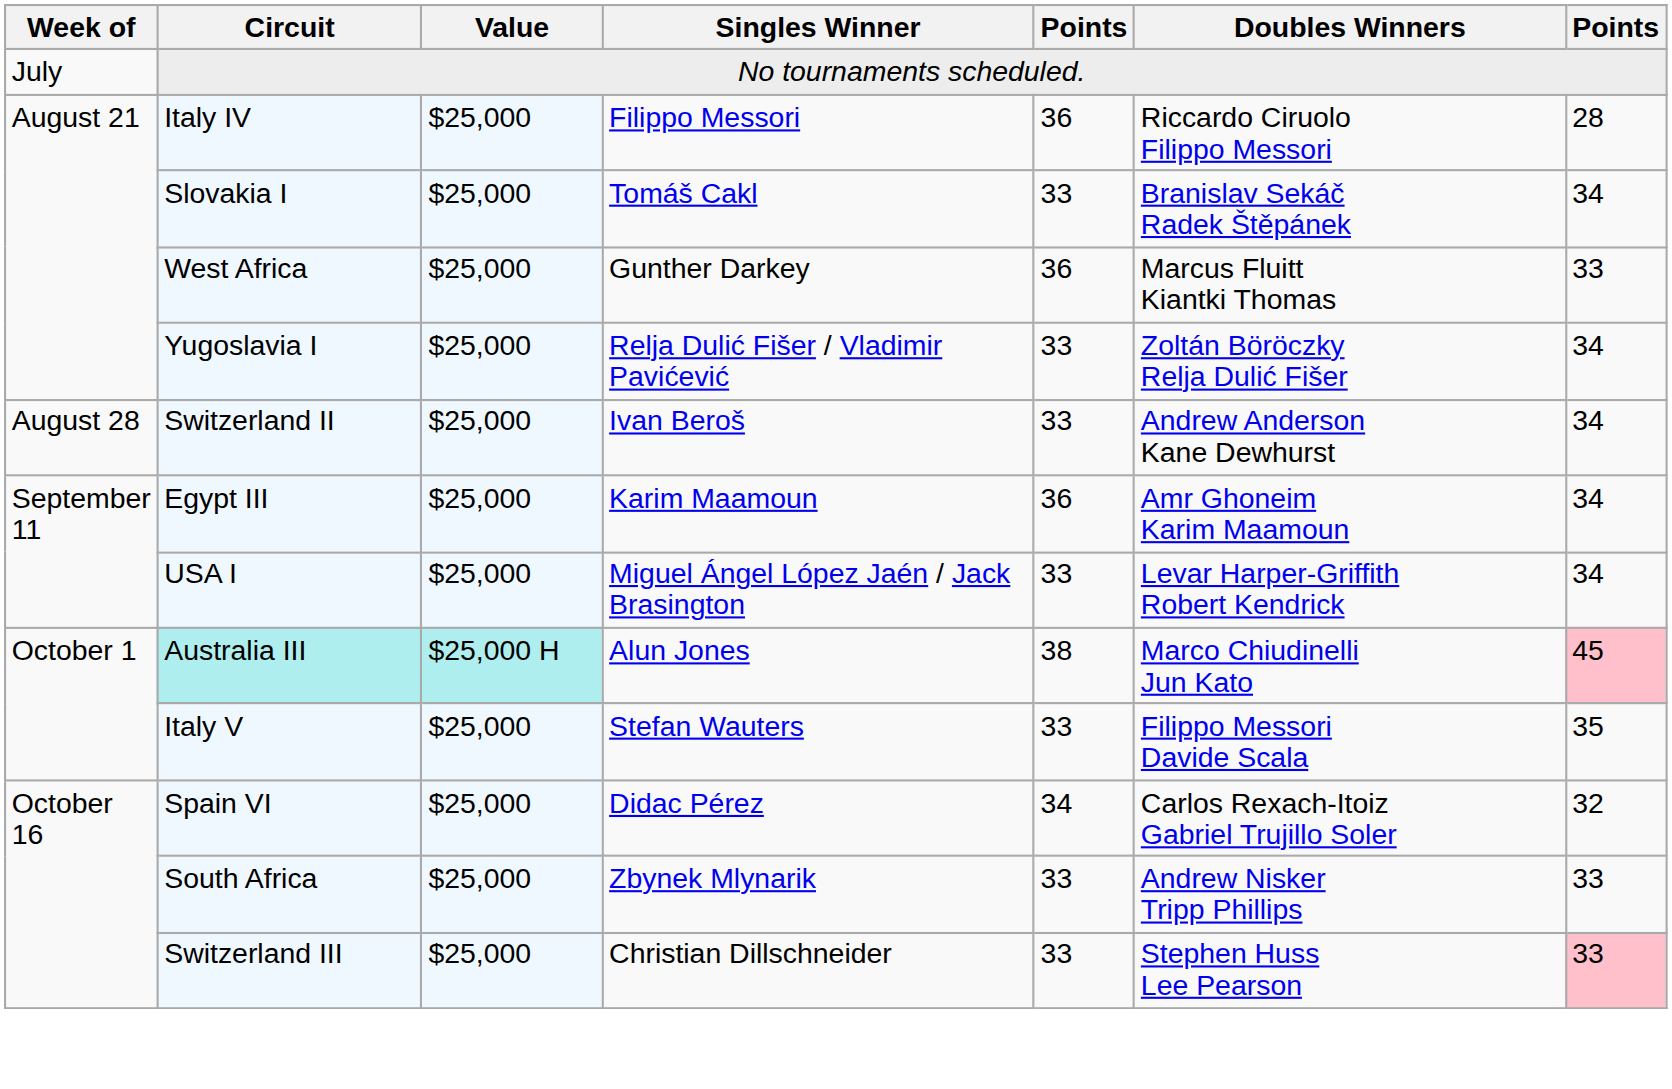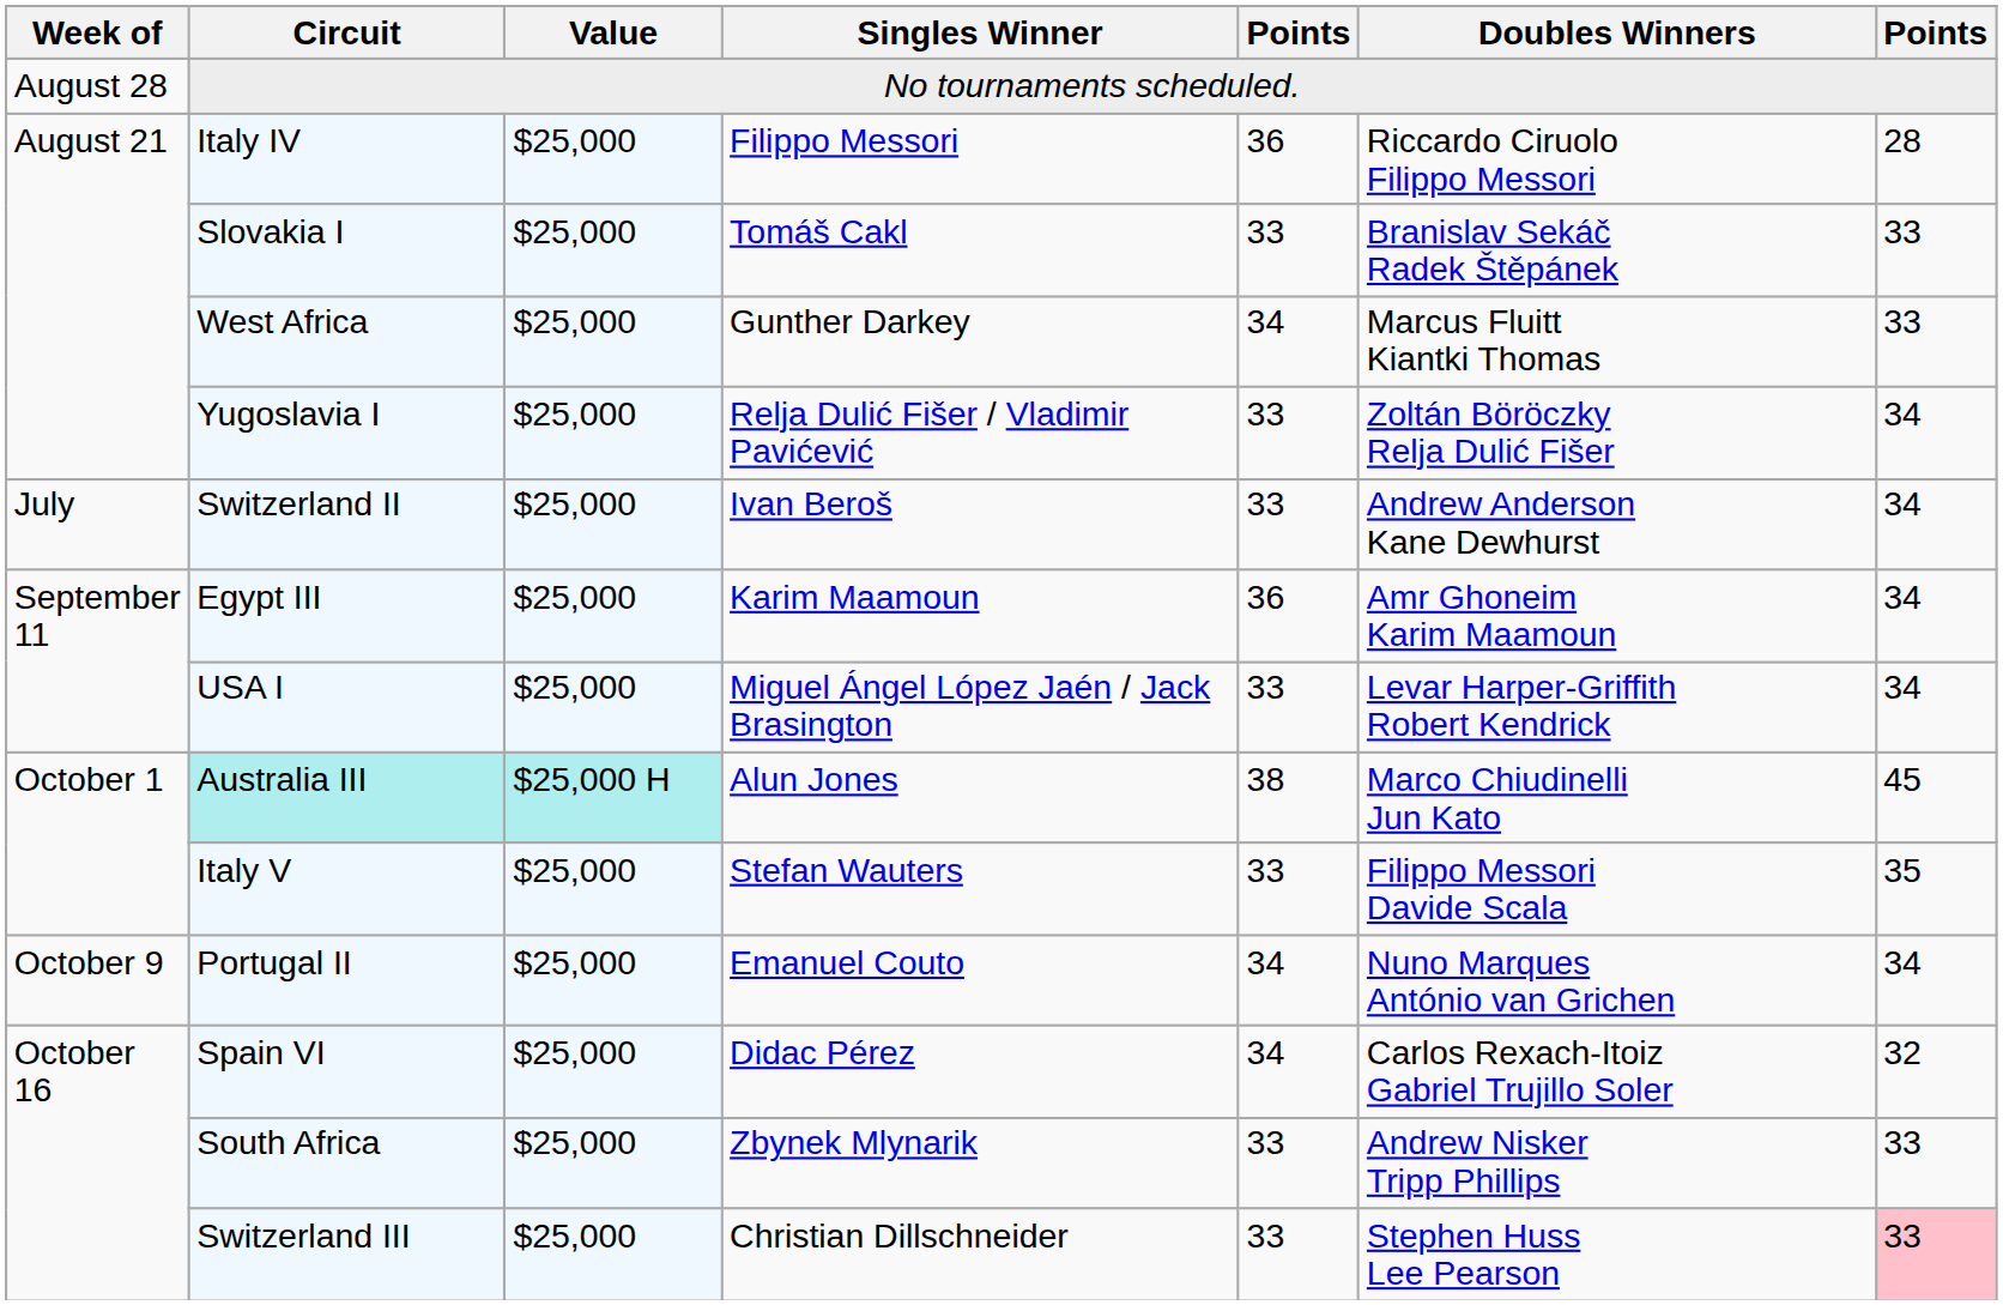 <table class="wikitable" style="font-size:85%;">
 <tr>
 <th width="65">Week of</th>
 <th width="120">Circuit</th>
 <th width="80">Value</th>
 <th width="200">Singles Winner</th>
 <th width="40">Points</th>
 <th width="200">Doubles Winners</th>
 <th width="40">Points</th>
 </tr>
 <tr valign="top">
-<td>July</td>
+<td rowspan=1>August 28</td>
 <td colspan="6" bgcolor="#ededed" align=center><em>No tournaments scheduled.</em></td>
 </tr>
 <tr valign=top>
 <td rowspan=4>August 21</td>
 <td style="background:#f0f8ff;">Italy IV</td>
 <td style="background:#f0f8ff;">$25,000</td>
 <td> <a href='#'>Filippo Messori</a></td>
 <td>36</td>
 <td> Riccardo Ciruolo <br>  <a href='#'>Filippo Messori</a></td>
 <td>28</td>
 </tr>
 <tr valign=top>
 <td style="background:#f0f8ff;">Slovakia I</td>
 <td style="background:#f0f8ff;">$25,000</td>
 <td> <a href='#'>Tomáš Cakl</a></td>
 <td>33</td>
 <td> <a href='#'>Branislav Sekáč</a> <br>  <a href='#'>Radek Štěpánek</a></td>
-<td>34</td>
+<td>33</td>
 </tr>
 <tr valign=top>
 <td style="background:#f0f8ff;">West Africa</td>
 <td style="background:#f0f8ff;">$25,000</td>
 <td> Gunther Darkey</td>
-<td>36</td>
+<td>34</td>
 <td> Marcus Fluitt <br>  Kiantki Thomas</td>
 <td>33</td>
 </tr>
 <tr valign=top>
 <td style="background:#f0f8ff;">Yugoslavia I</td>
 <td style="background:#f0f8ff;">$25,000</td>
 <td> <a href='#'>Relja Dulić Fišer</a> /  <a href='#'>Vladimir Pavićević</a></td>
 <td>33</td>
 <td> <a href='#'>Zoltán Böröczky</a> <br>  <a href='#'>Relja Dulić Fišer</a></td>
 <td>34</td>
 </tr>
 <tr valign=top>
-<td rowspan=1>August 28</td>
+<td>July</td>
 <td style="background:#f0f8ff;">Switzerland II</td>
 <td style="background:#f0f8ff;">$25,000</td>
 <td> <a href='#'>Ivan Beroš</a></td>
 <td>33</td>
 <td> <a href='#'>Andrew Anderson</a> <br>  Kane Dewhurst</td>
 <td>34</td>
 </tr>
 <tr valign=top>
 <td rowspan=2>September 11</td>
 <td style="background:#f0f8ff;">Egypt III</td>
 <td style="background:#f0f8ff;">$25,000</td>
 <td> <a href='#'>Karim Maamoun</a></td>
 <td>36</td>
 <td> <a href='#'>Amr Ghoneim</a> <br>  <a href='#'>Karim Maamoun</a></td>
 <td>34</td>
 </tr>
 <tr valign=top>
 <td style="background:#f0f8ff;">USA I</td>
 <td style="background:#f0f8ff;">$25,000</td>
 <td> <a href='#'>Miguel Ángel López Jaén</a> /  <a href='#'>Jack Brasington</a></td>
 <td>33</td>
 <td> <a href='#'>Levar Harper-Griffith</a> <br>  <a href='#'>Robert Kendrick</a></td>
 <td>34</td>
 </tr>
 <tr valign=top>
 <td rowspan=2>October 1</td>
 <td style="background:#afeeee;">Australia III</td>
 <td style="background:#afeeee;">$25,000 H</td>
 <td> <a href='#'>Alun Jones</a></td>
 <td>38</td>
 <td> <a href='#'>Marco Chiudinelli</a> <br>  <a href='#'>Jun Kato</a></td>
-<td style="background: pink;">45</td>
+<td>45</td>
 </tr>
 <tr valign=top>
 <td style="background:#f0f8ff;">Italy V</td>
 <td style="background:#f0f8ff;">$25,000</td>
 <td> <a href='#'>Stefan Wauters</a></td>
 <td>33</td>
 <td> <a href='#'>Filippo Messori</a><br> <a href='#'>Davide Scala</a></td>
 <td>35</td>
+</tr>
+<tr valign=top>
+<td rowspan=1>October 9</td>
+<td style="background:#f0f8ff;">Portugal II</td>
+<td style="background:#f0f8ff;">$25,000</td>
+<td> <a href='#'>Emanuel Couto</a></td>
+<td>34</td>
+<td> <a href='#'>Nuno Marques</a> <br>  <a href='#'>António van Grichen</a></td>
+<td>34</td>
 </tr>
 <tr valign=top>
 <td rowspan=3>October 16</td>
 <td style="background:#f0f8ff;">Spain VI</td>
 <td style="background:#f0f8ff;">$25,000</td>
 <td> <a href='#'>Didac Pérez</a></td>
 <td>34</td>
 <td> Carlos Rexach-Itoiz <br>  <a href='#'>Gabriel Trujillo Soler</a></td>
 <td>32</td>
 </tr>
 <tr valign=top>
 <td style="background:#f0f8ff;">South Africa</td>
 <td style="background:#f0f8ff;">$25,000</td>
 <td> <a href='#'>Zbynek Mlynarik</a></td>
 <td>33</td>
 <td> <a href='#'>Andrew Nisker</a> <br>  <a href='#'>Tripp Phillips</a></td>
 <td>33</td>
 </tr>
 <tr valign=top>
 <td style="background:#f0f8ff;">Switzerland III</td>
 <td style="background:#f0f8ff;">$25,000</td>
 <td> Christian Dillschneider</td>
 <td>33</td>
 <td> <a href='#'>Stephen Huss</a> <br>  <a href='#'>Lee Pearson</a></td>
 <td style="background: pink;">33</td>
 </tr>
 </table>
